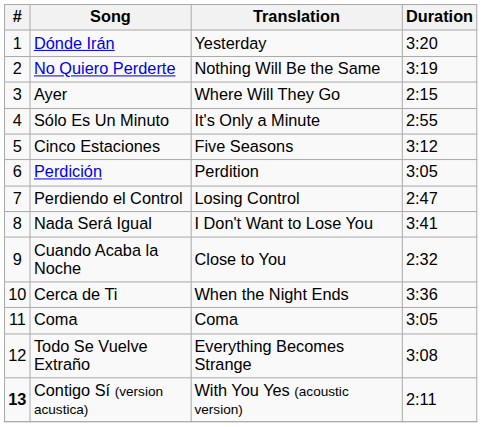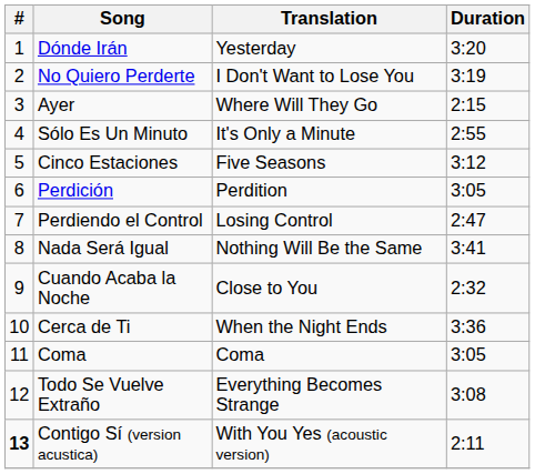 <table class="wikitable">
 <tr>
 <th align="center">#</th>
 <th width="150" align="center">Song</th>
 <th width="200" align="center">Translation</th>
 <th width="50" align="center">Duration</th>
 </tr>
 <tr>
 <td align="center">1</td>
 <td align="left"><a href='#'>Dónde Irán</a></td>
 <td align="left">Yesterday</td>
 <td align="left">3:20</td>
 </tr>
 <tr>
 <td align="center">2</td>
 <td align="left"><a href='#'>No Quiero Perderte</a></td>
-<td align="left">Nothing Will Be the Same</td>
+<td align="left">I Don't Want to Lose You</td>
 <td align="left">3:19</td>
 </tr>
 <tr>
 <td align="center">3</td>
 <td align="left">Ayer</td>
 <td align="left">Where Will They Go</td>
 <td align="left">2:15</td>
 </tr>
 <tr>
 <td align="center">4</td>
 <td align="left">Sólo Es Un Minuto</td>
 <td align="left">It's Only a Minute</td>
 <td align="left">2:55</td>
 </tr>
 <tr>
 <td align="center">5</td>
 <td align="left">Cinco Estaciones</td>
 <td align="left">Five Seasons</td>
 <td align="left">3:12</td>
 </tr>
 <tr>
 <td align="center">6</td>
 <td align="left"><a href='#'>Perdición</a></td>
 <td align="left">Perdition</td>
 <td align="left">3:05</td>
 </tr>
 <tr>
 <td align="center">7</td>
 <td align="left">Perdiendo el Control</td>
 <td align="left">Losing Control</td>
 <td align="left">2:47</td>
 </tr>
 <tr>
 <td align="center">8</td>
 <td align="left">Nada Será Igual</td>
-<td align="left">I Don't Want to Lose You</td>
+<td align="left">Nothing Will Be the Same</td>
 <td align="left">3:41</td>
 </tr>
 <tr>
 <td align="center">9</td>
 <td align="left">Cuando Acaba la Noche</td>
 <td align="left">Close to You</td>
 <td align="left">2:32</td>
 </tr>
 <tr>
 <td align="center">10</td>
 <td align="left">Cerca de Ti</td>
 <td align="left">When the Night Ends</td>
 <td align="left">3:36</td>
 </tr>
 <tr>
 <td align="center">11</td>
 <td align="left">Coma</td>
 <td align="left">Coma</td>
 <td align="left">3:05</td>
 </tr>
 <tr>
 <td align="center">12</td>
 <td align="left">Todo Se Vuelve Extraño</td>
 <td align="left">Everything Becomes Strange</td>
 <td align="left">3:08</td>
 </tr>
 <tr>
 <td align="center"><strong>13</strong></td>
 <td align="left">Contigo Sí <small>(version acustica)</small></td>
 <td align="left">With You Yes <small>(acoustic version)</small></td>
 <td align="left">2:11</td>
 </tr>
 <tr>
 </tr>
 </table>
